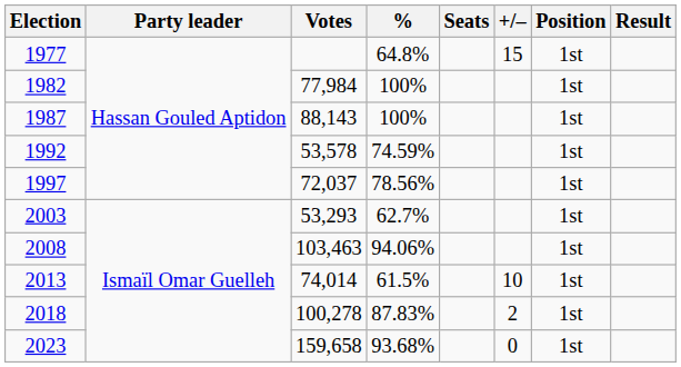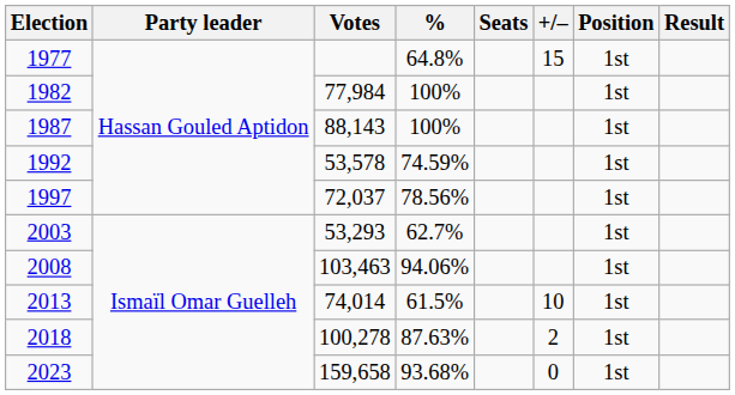 <table class=wikitable style=text-align:center>
 <tr>
 <th>Election</th>
 <th>Party leader</th>
 <th>Votes</th>
 <th><strong>%</strong></th>
 <th>Seats</th>
 <th>+/–</th>
 <th>Position</th>
 <th>Result</th>
 </tr>
 <tr>
 <td><a href='#'>1977</a></td>
 <td rowspan="5"><a href='#'>Hassan Gouled Aptidon</a></td>
 <td><br></td>
 <td>64.8%</td>
 <td></td>
 <td> 15</td>
 <td> 1st</td>
 <td></td>
 </tr>
 <tr>
 <td><a href='#'>1982</a></td>
 <td>77,984</td>
 <td>100%</td>
 <td></td>
 <td></td>
 <td> 1st</td>
 <td></td>
 </tr>
 <tr>
 <td><a href='#'>1987</a></td>
 <td>88,143</td>
 <td>100%</td>
 <td></td>
 <td></td>
 <td> 1st</td>
 <td></td>
 </tr>
 <tr>
 <td><a href='#'>1992</a></td>
 <td>53,578</td>
 <td>74.59%</td>
 <td></td>
 <td></td>
 <td> 1st</td>
 <td></td>
 </tr>
 <tr>
 <td><a href='#'>1997</a></td>
 <td>72,037<br></td>
 <td>78.56%</td>
 <td></td>
 <td></td>
 <td> 1st</td>
 <td></td>
 </tr>
 <tr>
 <td><a href='#'>2003</a></td>
 <td rowspan="5"><a href='#'>Ismaïl Omar Guelleh</a></td>
 <td>53,293<br></td>
 <td>62.7%</td>
 <td></td>
 <td></td>
 <td> 1st</td>
 <td></td>
 </tr>
 <tr>
 <td><a href='#'>2008</a></td>
 <td>103,463<br></td>
 <td>94.06%</td>
 <td></td>
 <td></td>
 <td> 1st</td>
 <td></td>
 </tr>
 <tr>
 <td><a href='#'>2013</a></td>
 <td>74,014<br></td>
 <td>61.5%</td>
 <td></td>
 <td> 10</td>
 <td> 1st</td>
 <td></td>
 </tr>
 <tr>
 <td><a href='#'>2018</a></td>
 <td>100,278<br></td>
-<td>87.83%</td>
+<td>87.63%</td>
 <td></td>
 <td> 2</td>
 <td> 1st</td>
 <td></td>
 </tr>
 <tr>
 <td><a href='#'>2023</a></td>
 <td>159,658<br></td>
 <td>93.68%</td>
 <td></td>
 <td> 0</td>
 <td> 1st</td>
 <td></td>
 </tr>
 </table>
